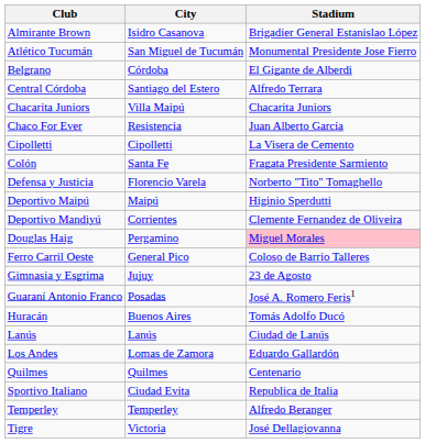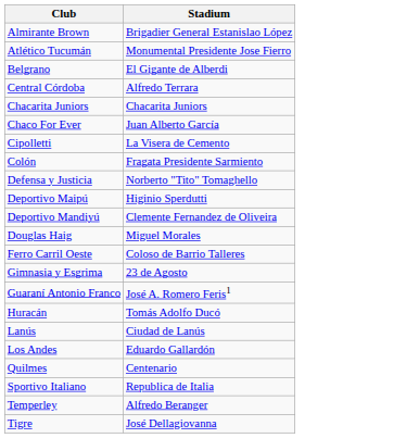 <table class="wikitable sortable">
 <tr>
 <th>Club</th>
-<th>City</th>
 <th>Stadium</th>
 </tr>
 <tr>
 <td><a href='#'>Almirante Brown</a></td>
-<td><a href='#'>Isidro Casanova</a></td>
 <td><a href='#'>Brigadier General Estanislao López</a></td>
 </tr>
 <tr>
 <td><a href='#'>Atlético Tucumán</a></td>
-<td><a href='#'>San Miguel de Tucumán</a></td>
 <td><a href='#'>Monumental Presidente Jose Fierro</a></td>
 </tr>
 <tr>
 <td><a href='#'>Belgrano</a></td>
-<td><a href='#'>Córdoba</a></td>
 <td><a href='#'>El Gigante de Alberdi</a></td>
 </tr>
 <tr>
 <td><a href='#'>Central Córdoba</a></td>
-<td><a href='#'>Santiago del Estero</a></td>
 <td><a href='#'>Alfredo Terrara</a></td>
 </tr>
 <tr>
 <td><a href='#'>Chacarita Juniors</a></td>
-<td><a href='#'>Villa Maipú</a></td>
 <td><a href='#'>Chacarita Juniors</a></td>
 </tr>
 <tr>
 <td><a href='#'>Chaco For Ever</a></td>
-<td><a href='#'>Resistencia</a></td>
 <td><a href='#'>Juan Alberto García</a></td>
 </tr>
 <tr>
-<td><a href='#'>Cipolletti</a></td>
 <td><a href='#'>Cipolletti</a></td>
 <td><a href='#'>La Visera de Cemento</a></td>
 </tr>
 <tr>
 <td><a href='#'>Colón</a></td>
-<td><a href='#'>Santa Fe</a></td>
 <td><a href='#'>Fragata Presidente Sarmiento</a></td>
 </tr>
 <tr>
 <td><a href='#'>Defensa y Justicia</a></td>
-<td><a href='#'>Florencio Varela</a></td>
 <td><a href='#'>Norberto "Tito" Tomaghello</a></td>
 </tr>
 <tr>
 <td><a href='#'>Deportivo Maipú</a></td>
-<td><a href='#'>Maipú</a></td>
 <td><a href='#'>Higinio Sperdutti</a></td>
 </tr>
 <tr>
 <td><a href='#'>Deportivo Mandiyú</a></td>
-<td><a href='#'>Corrientes</a></td>
 <td><a href='#'>Clemente Fernandez de Oliveira</a></td>
 </tr>
 <tr>
 <td><a href='#'>Douglas Haig</a></td>
-<td><a href='#'>Pergamino</a></td>
-<td style="background: pink;"><a href='#'>Miguel Morales</a></td>
+<td><a href='#'>Miguel Morales</a></td>
 </tr>
 <tr>
 <td><a href='#'>Ferro Carril Oeste</a></td>
-<td><a href='#'>General Pico</a></td>
 <td><a href='#'>Coloso de Barrio Talleres</a></td>
 </tr>
 <tr>
 <td><a href='#'>Gimnasia y Esgrima</a></td>
-<td><a href='#'>Jujuy</a></td>
 <td><a href='#'>23 de Agosto</a></td>
 </tr>
 <tr>
 <td><a href='#'>Guaraní Antonio Franco</a></td>
-<td><a href='#'>Posadas</a></td>
 <td><a href='#'>José A. Romero Feris</a><sup>1</sup></td>
 </tr>
 <tr>
 <td><a href='#'>Huracán</a></td>
-<td><a href='#'>Buenos Aires</a></td>
 <td><a href='#'>Tomás Adolfo Ducó</a></td>
 </tr>
 <tr>
-<td><a href='#'>Lanús</a></td>
 <td><a href='#'>Lanús</a></td>
 <td><a href='#'>Ciudad de Lanús</a></td>
 </tr>
 <tr>
 <td><a href='#'>Los Andes</a></td>
-<td><a href='#'>Lomas de Zamora</a></td>
 <td><a href='#'>Eduardo Gallardón</a></td>
 </tr>
 <tr>
-<td><a href='#'>Quilmes</a></td>
 <td><a href='#'>Quilmes</a></td>
 <td><a href='#'>Centenario</a></td>
 </tr>
 <tr>
 <td><a href='#'>Sportivo Italiano</a></td>
-<td><a href='#'>Ciudad Evita</a></td>
 <td><a href='#'>Republica de Italia</a></td>
 </tr>
 <tr>
-<td><a href='#'>Temperley</a></td>
 <td><a href='#'>Temperley</a></td>
 <td><a href='#'>Alfredo Beranger</a></td>
 </tr>
 <tr>
 <td><a href='#'>Tigre</a></td>
-<td><a href='#'>Victoria</a></td>
 <td><a href='#'>José Dellagiovanna</a></td>
 </tr>
 </table>
